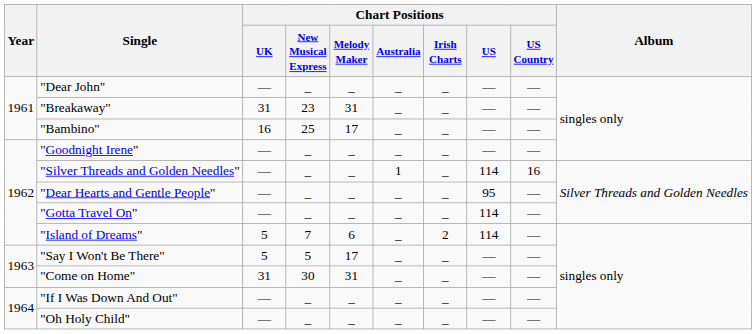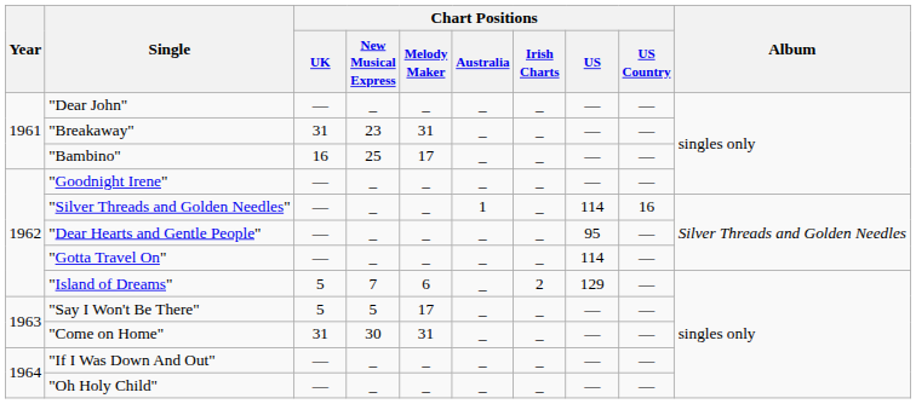 <table class="wikitable">
 <tr>
 <th rowspan="2">Year</th>
 <th rowspan="2">Single</th>
 <th colspan="7">Chart Positions</th>
 <th rowspan="2">Album</th>
 </tr>
 <tr>
 <th width="45"><small><a href='#'>UK</a></small></th>
 <th width="45"><small> <a href='#'>New Musical Express</a> </small></th>
 <th width="45"><small> <a href='#'>Melody Maker</a></small></th>
 <th width="45"><small> <a href='#'>Australia</a></small></th>
 <th width="45"><small> <a href='#'>Irish Charts</a>  </small></th>
 <th width="45"><small><a href='#'>US</a></small></th>
 <th width="45"><small><a href='#'>US Country</a></small></th>
 </tr>
 <tr>
 <td rowspan="3">1961</td>
 <td>"Dear John"</td>
 <td align="center">—</td>
 <td align="center">_</td>
 <td align="center">_</td>
 <td align="center">_</td>
 <td align="center">_</td>
 <td align="center">—</td>
 <td align="center">—</td>
 <td rowspan="4">singles only</td>
 </tr>
 <tr>
 <td>"Breakaway"</td>
 <td align="center">31</td>
 <td align="center">23</td>
 <td align="center">31</td>
 <td align="center">_</td>
 <td align="center">_</td>
 <td align="center">—</td>
 <td align="center">—</td>
 </tr>
 <tr>
 <td>"Bambino"</td>
 <td align="center">16</td>
 <td align="center">25</td>
 <td align="center">17</td>
 <td align="center">_</td>
 <td align="center">_</td>
 <td align="center">—</td>
 <td align="center">—</td>
 </tr>
 <tr>
 <td rowspan="5">1962</td>
 <td>"<a href='#'>Goodnight Irene</a>"</td>
 <td align="center">—</td>
 <td align="center">_</td>
 <td align="center">_</td>
 <td align="center">_</td>
 <td align="center">_</td>
 <td align="center">—</td>
 <td align="center">—</td>
 </tr>
 <tr>
 <td>"<a href='#'>Silver Threads and Golden Needles</a>"</td>
 <td align="center">—</td>
 <td align="center">_</td>
 <td align="center">_</td>
 <td align="center">1</td>
 <td align="center">_</td>
 <td align="center">114</td>
 <td align="center">16</td>
 <td rowspan="3"><em>Silver Threads and Golden Needles</em></td>
 </tr>
 <tr>
 <td>"<a href='#'>Dear Hearts and Gentle People</a>"</td>
 <td align="center">—</td>
 <td align="center">_</td>
 <td align="center">_</td>
 <td align="center">_</td>
 <td align="center">_</td>
 <td align="center">95</td>
 <td align="center">—</td>
 </tr>
 <tr>
 <td>"<a href='#'>Gotta Travel On</a>"</td>
 <td align="center">—</td>
 <td align="center">_</td>
 <td align="center">_</td>
 <td align="center">_</td>
 <td align="center">_</td>
 <td align="center">114</td>
 <td align="center">—</td>
 </tr>
 <tr>
 <td>"<a href='#'>Island of Dreams</a>"</td>
 <td align="center">5</td>
 <td align="center">7</td>
 <td align="center">6</td>
 <td align="center">_</td>
 <td align="center">2</td>
-<td align="center">114</td>
+<td align="center">129</td>
 <td align="center">—</td>
 <td rowspan="5">singles only</td>
 </tr>
 <tr>
 <td rowspan="2">1963</td>
 <td>"Say I Won't Be There"</td>
 <td align="center">5</td>
 <td align="center">5</td>
 <td align="center">17</td>
 <td align="center">_</td>
 <td align="center">_</td>
 <td align="center">—</td>
 <td align="center">—</td>
 </tr>
 <tr>
 <td>"Come on Home"</td>
 <td align="center">31</td>
 <td align="center">30</td>
 <td align="center">31</td>
 <td align="center">_</td>
 <td align="center">_</td>
 <td align="center">—</td>
 <td align="center">—</td>
 </tr>
 <tr>
 <td rowspan="2">1964</td>
 <td>"If I Was Down And Out"</td>
 <td align="center">—</td>
 <td align="center">_</td>
 <td align="center">_</td>
 <td align="center">_</td>
 <td align="center">_</td>
 <td align="center">—</td>
 <td align="center">—</td>
 </tr>
 <tr>
 <td>"Oh Holy Child"</td>
 <td align="center">—</td>
 <td align="center">_</td>
 <td align="center">_</td>
 <td align="center">_</td>
 <td align="center">_</td>
 <td align="center">—</td>
 <td align="center">—</td>
 </tr>
 </table>
